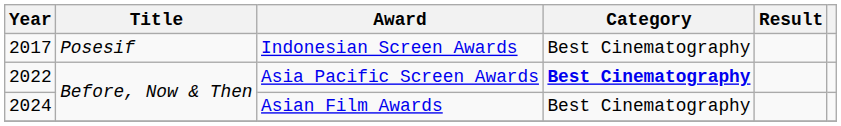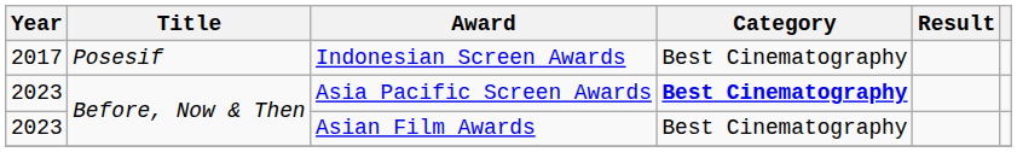 <table class="wikitable">
 <tr>
 <th>Year</th>
 <th>Title</th>
 <th>Award</th>
 <th>Category</th>
 <th>Result</th>
 <th></th>
 </tr>
 <tr>
 <td>2017</td>
 <td><em>Posesif</em></td>
 <td><a href='#'>Indonesian Screen Awards</a></td>
 <td>Best Cinematography</td>
 <td></td>
 <td align="center"></td>
 </tr>
 <tr>
-<td>2022</td>
+<td>2023</td>
 <td rowspan="2"><em>Before, Now & Then</em></td>
 <td><a href='#'>Asia Pacific Screen Awards</a></td>
 <td><strong><a href='#'>Best Cinematography</a></strong></td>
 <td></td>
 <td align="center"></td>
 </tr>
 <tr>
-<td>2024</td>
+<td>2023</td>
 <td><a href='#'>Asian Film Awards</a></td>
 <td>Best Cinematography</td>
 <td></td>
 <td align="center"></td>
 </tr>
 <tr>
 </tr>
 </table>
